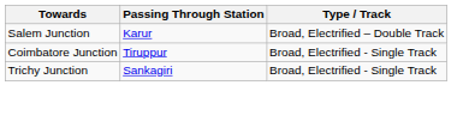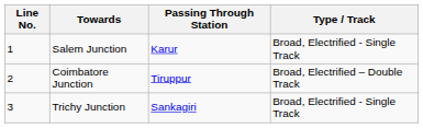 <table class="wikitable">
 <tr>
+<th>Line No.</th>
 <th>Towards</th>
 <th>Passing Through Station</th>
 <th>Type / Track</th>
 </tr>
 <tr>
+<td>1</td>
 <td>Salem Junction</td>
 <td><a href='#'>Karur</a></td>
+<td>Broad, Electrified - Single Track</td>
+</tr>
+<tr>
+<td>2</td>
+<td>Coimbatore Junction</td>
+<td><a href='#'>Tiruppur</a></td>
 <td>Broad, Electrified – Double Track</td>
 </tr>
 <tr>
-<td>Coimbatore Junction</td>
-<td><a href='#'>Tiruppur</a></td>
-<td>Broad, Electrified - Single Track</td>
-</tr>
-<tr>
+<td>3</td>
 <td>Trichy Junction</td>
 <td><a href='#'>Sankagiri</a></td>
 <td>Broad, Electrified - Single Track</td>
 </tr>
 </table>
